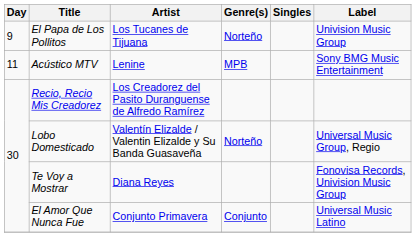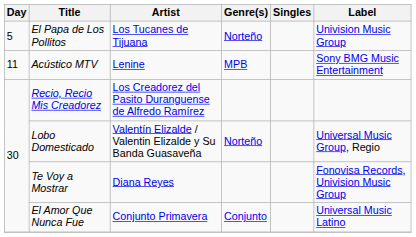 <table class="wikitable sortable" style="text-align: left;">
 <tr>
 <th>Day</th>
 <th>Title</th>
 <th>Artist</th>
 <th>Genre(s)</th>
 <th>Singles</th>
 <th>Label</th>
 </tr>
 <tr>
-<td>9</td>
+<td>5</td>
 <td><em>El Papa de Los Pollitos</em></td>
 <td><a href='#'>Los Tucanes de Tijuana</a></td>
 <td><a href='#'>Norteño</a></td>
 <td></td>
 <td><a href='#'>Univision Music Group</a></td>
 </tr>
 <tr>
 <td>11</td>
 <td><em>Acústico MTV</em></td>
 <td><a href='#'>Lenine</a></td>
 <td><a href='#'>MPB</a></td>
 <td></td>
 <td><a href='#'>Sony BMG Music Entertainment</a></td>
 </tr>
 <tr>
 <td rowspan="4">30</td>
 <td><em><a href='#'>Recio, Recio Mis Creadorez</a></em></td>
 <td><a href='#'>Los Creadorez del Pasito Duranguense de Alfredo Ramírez</a></td>
 <td></td>
 <td></td>
 <td></td>
 </tr>
 <tr>
 <td><em>Lobo Domesticado</em></td>
 <td><a href='#'>Valentín Elizalde</a> / Valentin Elizalde y Su Banda Guasaveña</td>
 <td><a href='#'>Norteño</a></td>
 <td></td>
 <td><a href='#'>Universal Music Group</a>, Regio</td>
 </tr>
 <tr>
 <td><em>Te Voy a Mostrar</em></td>
 <td><a href='#'>Diana Reyes</a></td>
 <td></td>
 <td></td>
 <td><a href='#'>Fonovisa Records</a>, <a href='#'>Univision Music Group</a></td>
 </tr>
 <tr>
 <td><em>El Amor Que Nunca Fue</em></td>
 <td><a href='#'>Conjunto Primavera</a></td>
 <td><a href='#'>Conjunto</a></td>
 <td></td>
 <td><a href='#'>Universal Music Latino</a></td>
 </tr>
 <tr>
 </tr>
 </table>
